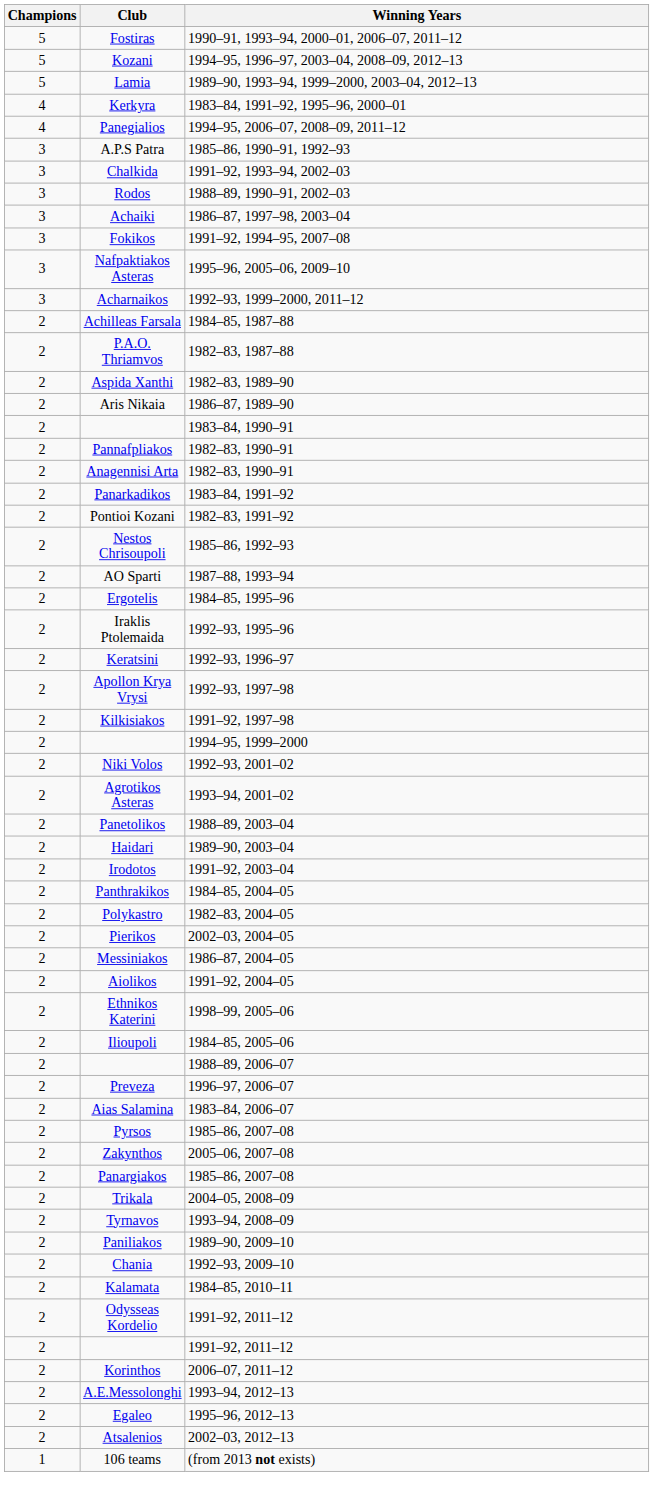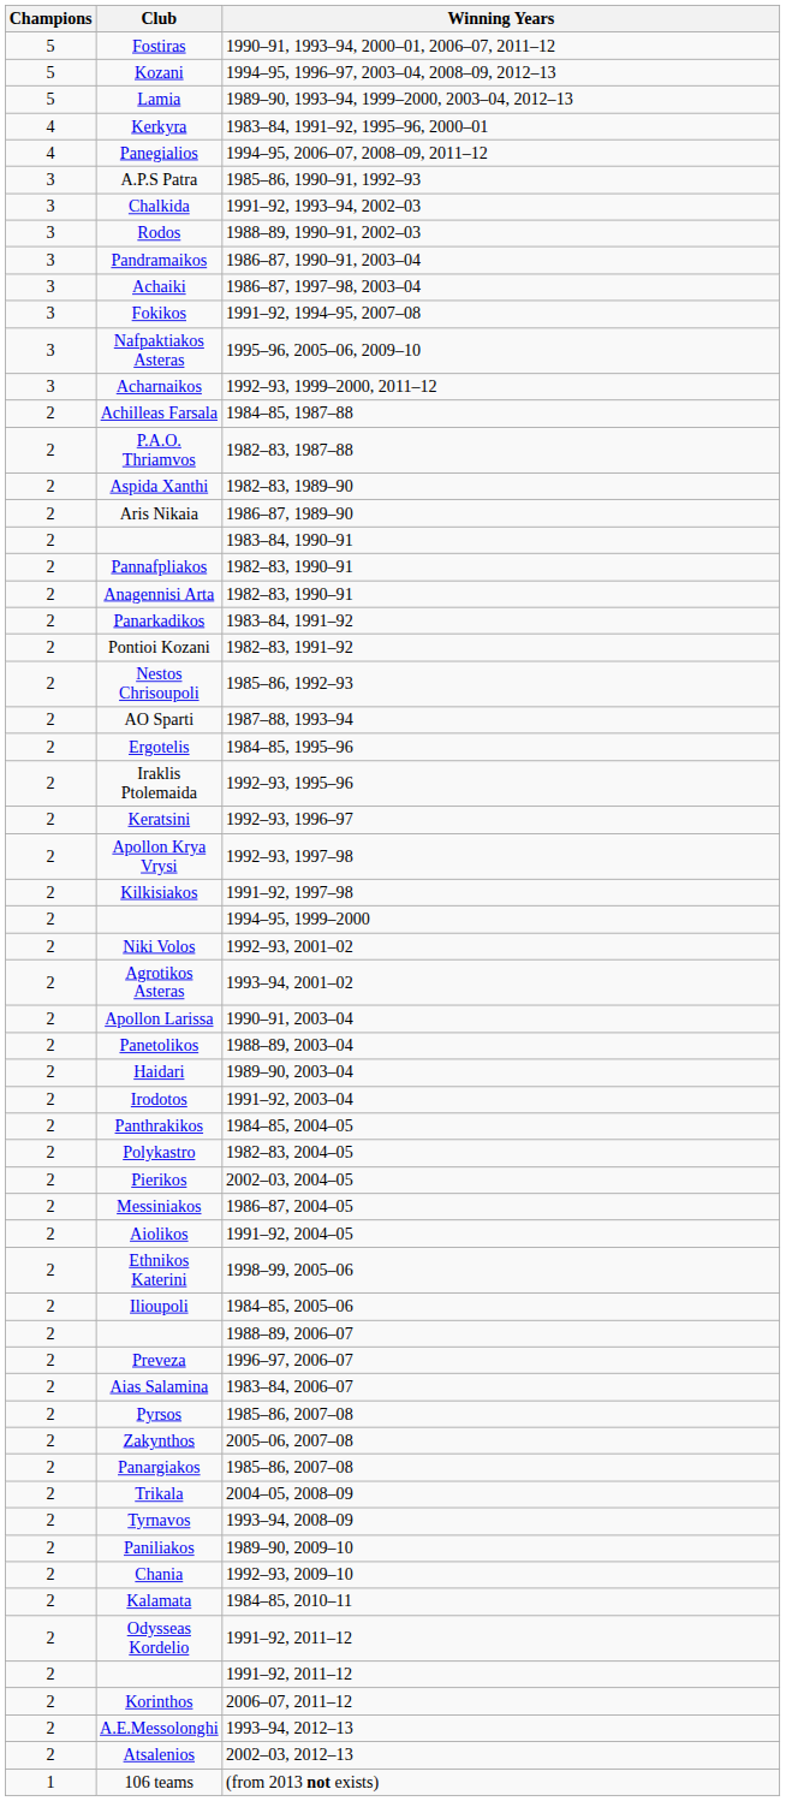 <table class="wikitable">
 <tr>
 <th style="width:50px;">Champions</th>
 <th style="width:110px;">Club</th>
 <th style="width:520px;">Winning Years</th>
 </tr>
 <tr>
 <td style="text-align:center;">5</td>
 <td style="text-align:center;"><a href='#'>Fostiras</a></td>
 <td>1990–91, 1993–94, 2000–01, 2006–07, 2011–12</td>
 </tr>
 <tr>
 <td style="text-align:center;">5</td>
 <td style="text-align:center;"><a href='#'>Kozani</a></td>
 <td>1994–95, 1996–97, 2003–04, 2008–09, 2012–13</td>
 </tr>
 <tr>
 <td style="text-align:center;">5</td>
 <td style="text-align:center;"><a href='#'>Lamia</a></td>
 <td>1989–90, 1993–94, 1999–2000, 2003–04, 2012–13</td>
 </tr>
 <tr>
 <td style="text-align:center;">4</td>
 <td style="text-align:center;"><a href='#'>Kerkyra</a></td>
 <td>1983–84, 1991–92, 1995–96, 2000–01</td>
 </tr>
 <tr>
 <td style="text-align:center;">4</td>
 <td style="text-align:center;"><a href='#'>Panegialios</a></td>
 <td>1994–95, 2006–07, 2008–09, 2011–12</td>
 </tr>
 <tr>
 <td style="text-align:center;">3</td>
 <td style="text-align:center;">A.P.S Patra</td>
 <td>1985–86, 1990–91, 1992–93</td>
 </tr>
 <tr>
 <td style="text-align:center;">3</td>
 <td style="text-align:center;"><a href='#'>Chalkida</a></td>
 <td>1991–92, 1993–94, 2002–03</td>
 </tr>
 <tr>
 <td style="text-align:center;">3</td>
 <td style="text-align:center;"><a href='#'>Rodos</a></td>
 <td>1988–89, 1990–91, 2002–03</td>
+</tr>
+<tr>
+<td style="text-align:center;">3</td>
+<td style="text-align:center;"><a href='#'>Pandramaikos</a></td>
+<td>1986–87, 1990–91, 2003–04</td>
 </tr>
 <tr>
 <td style="text-align:center;">3</td>
 <td style="text-align:center;"><a href='#'>Achaiki</a></td>
 <td>1986–87, 1997–98, 2003–04</td>
 </tr>
 <tr>
 <td style="text-align:center;">3</td>
 <td style="text-align:center;"><a href='#'>Fokikos</a></td>
 <td>1991–92, 1994–95, 2007–08</td>
 </tr>
 <tr>
 <td style="text-align:center;">3</td>
 <td style="text-align:center;"><a href='#'>Nafpaktiakos Asteras</a></td>
 <td>1995–96, 2005–06, 2009–10</td>
 </tr>
 <tr>
 <td style="text-align:center;">3</td>
 <td style="text-align:center;"><a href='#'>Acharnaikos</a></td>
 <td>1992–93, 1999–2000, 2011–12</td>
 </tr>
 <tr>
 <td style="text-align:center;">2</td>
 <td style="text-align:center;"><a href='#'>Achilleas Farsala</a></td>
 <td>1984–85, 1987–88</td>
 </tr>
 <tr>
 <td style="text-align:center;">2</td>
 <td style="text-align:center;"><a href='#'>P.A.O. Thriamvos</a></td>
 <td>1982–83, 1987–88</td>
 </tr>
 <tr>
 <td style="text-align:center;">2</td>
 <td style="text-align:center;"><a href='#'>Aspida Xanthi</a></td>
 <td>1982–83, 1989–90</td>
 </tr>
 <tr>
 <td style="text-align:center;">2</td>
 <td style="text-align:center;">Aris Nikaia</td>
 <td>1986–87, 1989–90</td>
 </tr>
 <tr>
 <td style="text-align:center;">2</td>
 <td style="text-align:center;"></td>
 <td>1983–84, 1990–91</td>
 </tr>
 <tr>
 <td style="text-align:center;">2</td>
 <td style="text-align:center;"><a href='#'>Pannafpliakos</a></td>
 <td>1982–83, 1990–91</td>
 </tr>
 <tr>
 <td style="text-align:center;">2</td>
 <td style="text-align:center;"><a href='#'>Anagennisi Arta</a></td>
 <td>1982–83, 1990–91</td>
 </tr>
 <tr>
 <td style="text-align:center;">2</td>
 <td style="text-align:center;"><a href='#'>Panarkadikos</a></td>
 <td>1983–84, 1991–92</td>
 </tr>
 <tr>
 <td style="text-align:center;">2</td>
 <td style="text-align:center;">Pontioi Kozani</td>
 <td>1982–83, 1991–92</td>
 </tr>
 <tr>
 <td style="text-align:center;">2</td>
 <td style="text-align:center;"><a href='#'>Nestos Chrisoupoli</a></td>
 <td>1985–86, 1992–93</td>
 </tr>
 <tr>
 <td style="text-align:center;">2</td>
 <td style="text-align:center;">AO Sparti</td>
 <td>1987–88, 1993–94</td>
 </tr>
 <tr>
 <td style="text-align:center;">2</td>
 <td style="text-align:center;"><a href='#'>Ergotelis</a></td>
 <td>1984–85, 1995–96</td>
 </tr>
 <tr>
 <td style="text-align:center;">2</td>
 <td style="text-align:center;">Iraklis Ptolemaida</td>
 <td>1992–93, 1995–96</td>
 </tr>
 <tr>
 <td style="text-align:center;">2</td>
 <td style="text-align:center;"><a href='#'>Keratsini</a></td>
 <td>1992–93, 1996–97</td>
 </tr>
 <tr>
 <td style="text-align:center;">2</td>
 <td style="text-align:center;"><a href='#'>Apollon Krya Vrysi</a></td>
 <td>1992–93, 1997–98</td>
 </tr>
 <tr>
 <td style="text-align:center;">2</td>
 <td style="text-align:center;"><a href='#'>Kilkisiakos</a></td>
 <td>1991–92, 1997–98</td>
 </tr>
 <tr>
 <td style="text-align:center;">2</td>
 <td style="text-align:center;"></td>
 <td>1994–95, 1999–2000</td>
 </tr>
 <tr>
 <td style="text-align:center;">2</td>
 <td style="text-align:center;"><a href='#'>Niki Volos</a></td>
 <td>1992–93, 2001–02</td>
 </tr>
 <tr>
 <td style="text-align:center;">2</td>
 <td style="text-align:center;"><a href='#'>Agrotikos Asteras</a></td>
 <td>1993–94, 2001–02</td>
+</tr>
+<tr>
+<td style="text-align:center;">2</td>
+<td style="text-align:center;"><a href='#'>Apollon Larissa</a></td>
+<td>1990–91, 2003–04</td>
 </tr>
 <tr>
 <td style="text-align:center;">2</td>
 <td style="text-align:center;"><a href='#'>Panetolikos</a></td>
 <td>1988–89, 2003–04</td>
 </tr>
 <tr>
 <td style="text-align:center;">2</td>
 <td style="text-align:center;"><a href='#'>Haidari</a></td>
 <td>1989–90, 2003–04</td>
 </tr>
 <tr>
 <td style="text-align:center;">2</td>
 <td style="text-align:center;"><a href='#'>Irodotos</a></td>
 <td>1991–92, 2003–04</td>
 </tr>
 <tr>
 <td style="text-align:center;">2</td>
 <td style="text-align:center;"><a href='#'>Panthrakikos</a></td>
 <td>1984–85, 2004–05</td>
 </tr>
 <tr>
 <td style="text-align:center;">2</td>
 <td style="text-align:center;"><a href='#'>Polykastro</a></td>
 <td>1982–83, 2004–05</td>
 </tr>
 <tr>
 <td style="text-align:center;">2</td>
 <td style="text-align:center;"><a href='#'>Pierikos</a></td>
 <td>2002–03, 2004–05</td>
 </tr>
 <tr>
 <td style="text-align:center;">2</td>
 <td style="text-align:center;"><a href='#'>Messiniakos</a></td>
 <td>1986–87, 2004–05</td>
 </tr>
 <tr>
 <td style="text-align:center;">2</td>
 <td style="text-align:center;"><a href='#'>Aiolikos</a></td>
 <td>1991–92, 2004–05</td>
 </tr>
 <tr>
 <td style="text-align:center;">2</td>
 <td style="text-align:center;"><a href='#'>Ethnikos Katerini</a></td>
 <td>1998–99, 2005–06</td>
 </tr>
 <tr>
 <td style="text-align:center;">2</td>
 <td style="text-align:center;"><a href='#'>Ilioupoli</a></td>
 <td>1984–85, 2005–06</td>
 </tr>
 <tr>
 <td style="text-align:center;">2</td>
 <td style="text-align:center;"></td>
 <td>1988–89, 2006–07</td>
 </tr>
 <tr>
 <td style="text-align:center;">2</td>
 <td style="text-align:center;"><a href='#'>Preveza</a></td>
 <td>1996–97, 2006–07</td>
 </tr>
 <tr>
 <td style="text-align:center;">2</td>
 <td style="text-align:center;"><a href='#'>Aias Salamina</a></td>
 <td>1983–84, 2006–07</td>
 </tr>
 <tr>
 <td style="text-align:center;">2</td>
 <td style="text-align:center;"><a href='#'>Pyrsos</a></td>
 <td>1985–86, 2007–08</td>
 </tr>
 <tr>
 <td style="text-align:center;">2</td>
 <td style="text-align:center;"><a href='#'>Zakynthos</a></td>
 <td>2005–06, 2007–08</td>
 </tr>
 <tr>
 <td style="text-align:center;">2</td>
 <td style="text-align:center;"><a href='#'>Panargiakos</a></td>
 <td>1985–86, 2007–08</td>
 </tr>
 <tr>
 <td style="text-align:center;">2</td>
 <td style="text-align:center;"><a href='#'>Trikala</a></td>
 <td>2004–05, 2008–09</td>
 </tr>
 <tr>
 <td style="text-align:center;">2</td>
 <td style="text-align:center;"><a href='#'>Tyrnavos</a></td>
 <td>1993–94, 2008–09</td>
 </tr>
 <tr>
 <td style="text-align:center;">2</td>
 <td style="text-align:center;"><a href='#'>Paniliakos</a></td>
 <td>1989–90, 2009–10</td>
 </tr>
 <tr>
 <td style="text-align:center;">2</td>
 <td style="text-align:center;"><a href='#'>Chania</a></td>
 <td>1992–93, 2009–10</td>
 </tr>
 <tr>
 <td style="text-align:center;">2</td>
 <td style="text-align:center;"><a href='#'>Kalamata</a></td>
 <td>1984–85, 2010–11</td>
 </tr>
 <tr>
 <td style="text-align:center;">2</td>
 <td style="text-align:center;"><a href='#'>Odysseas Kordelio</a></td>
 <td>1991–92, 2011–12</td>
 </tr>
 <tr>
 <td style="text-align:center;">2</td>
 <td style="text-align:center;"></td>
 <td>1991–92, 2011–12</td>
 </tr>
 <tr>
 <td style="text-align:center;">2</td>
 <td style="text-align:center;"><a href='#'>Korinthos</a></td>
 <td>2006–07, 2011–12</td>
 </tr>
 <tr>
 <td style="text-align:center;">2</td>
 <td style="text-align:center;"><a href='#'>A.E.Messolonghi</a></td>
 <td>1993–94, 2012–13</td>
 </tr>
 <tr>
 <td style="text-align:center;">2</td>
-<td style="text-align:center;"><a href='#'>Egaleo</a></td>
-<td>1995–96, 2012–13</td>
-</tr>
-<tr>
-<td style="text-align:center;">2</td>
 <td style="text-align:center;"><a href='#'>Atsalenios</a></td>
 <td>2002–03, 2012–13</td>
 </tr>
 <tr>
 <td style="text-align:center;">1</td>
 <td style="text-align:center;">106 teams</td>
 <td>(from 2013 <strong>not</strong> exists)</td>
 </tr>
 </table>
